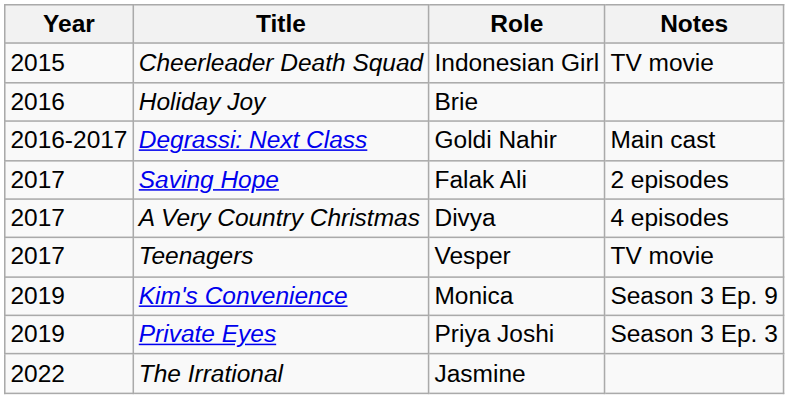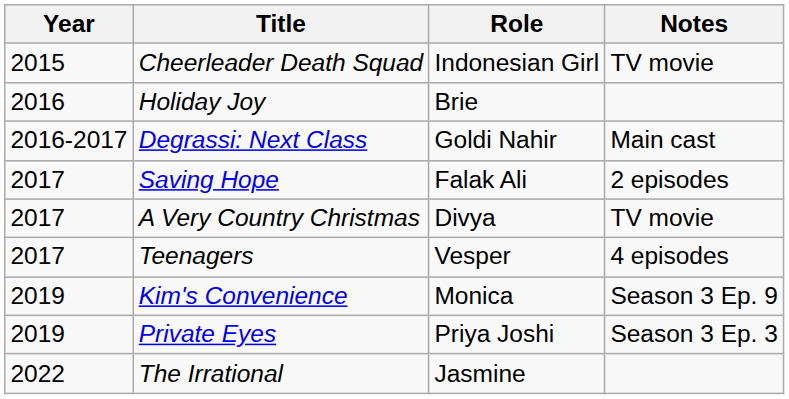 <table class="wikitable sortable">
 <tr>
 <th>Year</th>
 <th>Title</th>
 <th>Role</th>
 <th class="unsortable">Notes</th>
 </tr>
 <tr>
 <td>2015</td>
 <td><em>Cheerleader Death Squad</em></td>
 <td>Indonesian Girl</td>
 <td>TV movie</td>
 </tr>
 <tr>
 <td>2016</td>
 <td><em>Holiday Joy</em></td>
 <td>Brie</td>
 <td></td>
 </tr>
 <tr>
 <td>2016-2017</td>
 <td><em><a href='#'>Degrassi: Next Class</a></em></td>
 <td>Goldi Nahir</td>
 <td>Main cast</td>
 </tr>
 <tr>
 <td>2017</td>
 <td><em><a href='#'>Saving Hope</a></em></td>
 <td>Falak Ali</td>
 <td>2 episodes</td>
 </tr>
 <tr>
 <td>2017</td>
 <td data-sort-value="Very Country Christmas, A"><em>A Very Country Christmas</em></td>
 <td>Divya</td>
-<td>4 episodes</td>
+<td>TV movie</td>
 </tr>
 <tr>
 <td>2017</td>
 <td><em>Teenagers</em></td>
 <td>Vesper</td>
-<td>TV movie</td>
+<td>4 episodes</td>
 </tr>
 <tr>
 <td>2019</td>
 <td><em><a href='#'>Kim's Convenience</a></em></td>
 <td>Monica</td>
 <td>Season 3 Ep. 9</td>
 </tr>
 <tr>
 <td>2019</td>
 <td><em><a href='#'>Private Eyes</a></em></td>
 <td>Priya Joshi</td>
 <td>Season 3 Ep. 3</td>
 </tr>
 <tr>
 <td>2022</td>
 <td data-sort-value="Irrational, The"><em>The Irrational</em></td>
 <td>Jasmine</td>
 <td></td>
 </tr>
 </table>
